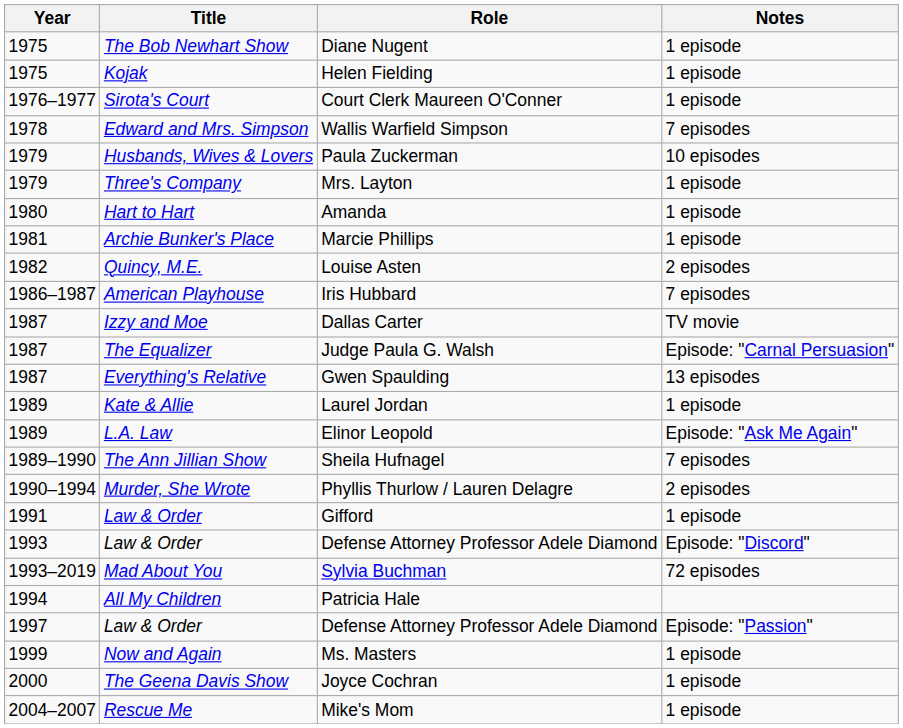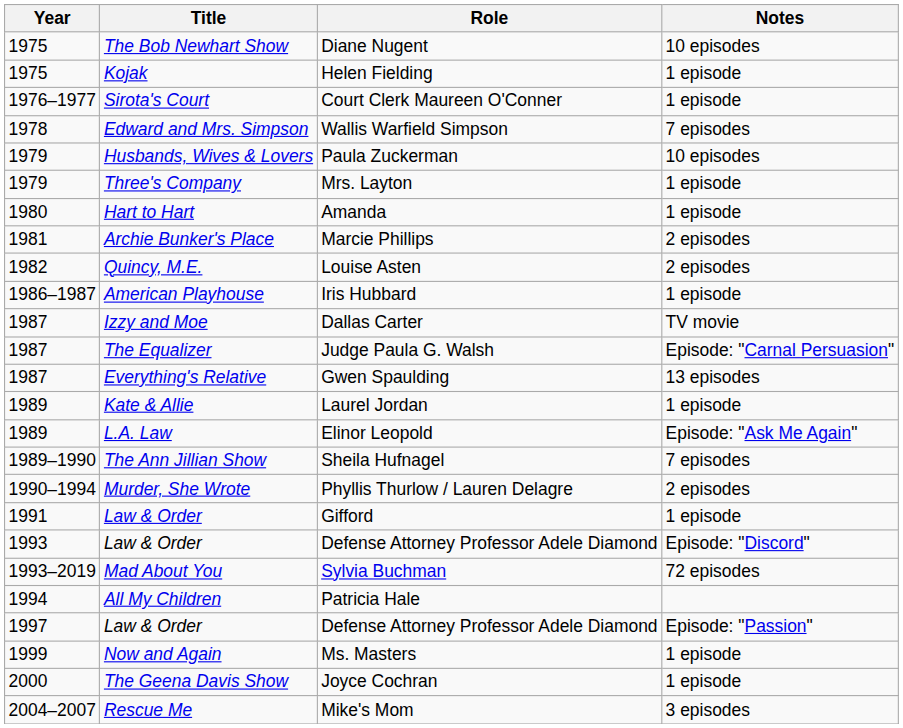 <table class="wikitable sortable">
 <tr>
 <th>Year</th>
 <th>Title</th>
 <th>Role</th>
 <th>Notes</th>
 </tr>
 <tr>
 <td>1975</td>
 <td><em><a href='#'>The Bob Newhart Show</a></em></td>
 <td>Diane Nugent</td>
-<td>1 episode</td>
+<td>10 episodes</td>
 </tr>
 <tr>
 <td>1975</td>
 <td><em><a href='#'>Kojak</a></em></td>
 <td>Helen Fielding</td>
 <td>1 episode</td>
 </tr>
 <tr>
 <td>1976–1977</td>
 <td><em><a href='#'>Sirota's Court</a></em></td>
 <td>Court Clerk Maureen O'Conner</td>
 <td>1 episode</td>
 </tr>
 <tr>
 <td>1978</td>
 <td><em><a href='#'>Edward and Mrs. Simpson</a></em></td>
 <td>Wallis Warfield Simpson</td>
 <td>7 episodes</td>
 </tr>
 <tr>
 <td>1979</td>
 <td><em><a href='#'>Husbands, Wives & Lovers</a></em></td>
 <td>Paula Zuckerman</td>
 <td>10 episodes</td>
 </tr>
 <tr>
 <td>1979</td>
 <td><em><a href='#'>Three's Company</a></em></td>
 <td>Mrs. Layton</td>
 <td>1 episode</td>
 </tr>
 <tr>
 <td>1980</td>
 <td><em><a href='#'>Hart to Hart</a></em></td>
 <td>Amanda</td>
 <td>1 episode</td>
 </tr>
 <tr>
 <td>1981</td>
 <td><em><a href='#'>Archie Bunker's Place</a></em></td>
 <td>Marcie Phillips</td>
-<td>1 episode</td>
+<td>2 episodes</td>
 </tr>
 <tr>
 <td>1982</td>
 <td><em><a href='#'>Quincy, M.E.</a></em></td>
 <td>Louise Asten</td>
 <td>2 episodes</td>
 </tr>
 <tr>
 <td>1986–1987</td>
 <td><em><a href='#'>American Playhouse</a></em></td>
 <td>Iris Hubbard</td>
-<td>7 episodes</td>
+<td>1 episode</td>
 </tr>
 <tr>
 <td>1987</td>
 <td><em><a href='#'>Izzy and Moe</a></em></td>
 <td>Dallas Carter</td>
 <td>TV movie</td>
 </tr>
 <tr>
 <td>1987</td>
 <td><em><a href='#'>The Equalizer</a></em></td>
 <td>Judge Paula G. Walsh</td>
 <td>Episode: "<a href='#'>Carnal Persuasion</a>"</td>
 </tr>
 <tr>
 <td>1987</td>
 <td><em><a href='#'>Everything's Relative</a></em></td>
 <td>Gwen Spaulding</td>
 <td>13 episodes</td>
 </tr>
 <tr>
 <td>1989</td>
 <td><em><a href='#'>Kate & Allie</a></em></td>
 <td>Laurel Jordan</td>
 <td>1 episode</td>
 </tr>
 <tr>
 <td>1989</td>
 <td><em><a href='#'>L.A. Law</a></em></td>
 <td>Elinor Leopold</td>
 <td>Episode: "<a href='#'>Ask Me Again</a>" </td>
 </tr>
 <tr>
 <td>1989–1990</td>
 <td><em><a href='#'>The Ann Jillian Show</a></em></td>
 <td>Sheila Hufnagel</td>
 <td>7 episodes</td>
 </tr>
 <tr>
 <td>1990–1994</td>
 <td><em><a href='#'>Murder, She Wrote</a></em></td>
 <td>Phyllis Thurlow / Lauren Delagre</td>
 <td>2 episodes</td>
 </tr>
 <tr>
 <td>1991</td>
 <td><em><a href='#'>Law & Order</a></em></td>
 <td>Gifford</td>
 <td>1 episode</td>
 </tr>
 <tr>
 <td>1993</td>
 <td><em>Law & Order</em></td>
 <td>Defense Attorney Professor Adele Diamond</td>
 <td>Episode: "<a href='#'>Discord</a>"</td>
 </tr>
 <tr>
 <td>1993–2019</td>
 <td><em><a href='#'>Mad About You</a></em></td>
 <td><a href='#'>Sylvia Buchman</a></td>
 <td>72 episodes</td>
 </tr>
 <tr>
 <td>1994</td>
 <td><em><a href='#'>All My Children</a></em></td>
 <td>Patricia Hale</td>
 <td></td>
 </tr>
 <tr>
 <td>1997</td>
 <td><em>Law & Order</em></td>
 <td>Defense Attorney Professor Adele Diamond</td>
 <td>Episode: "<a href='#'>Passion</a>"</td>
 </tr>
 <tr>
 <td>1999</td>
 <td><em><a href='#'>Now and Again</a></em></td>
 <td>Ms. Masters</td>
 <td>1 episode</td>
 </tr>
 <tr>
 <td>2000</td>
 <td><em><a href='#'>The Geena Davis Show</a></em></td>
 <td>Joyce Cochran</td>
 <td>1 episode</td>
 </tr>
 <tr>
 <td>2004–2007</td>
 <td><em><a href='#'>Rescue Me</a></em></td>
 <td>Mike's Mom</td>
-<td>1 episode</td>
+<td>3 episodes</td>
 </tr>
 </table>
